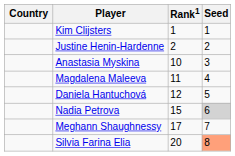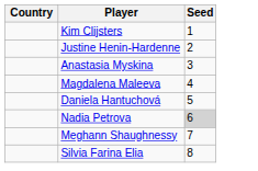 <table class="sortable wikitable">
 <tr>
 <th width="70">Country</th>
 <th width="175">Player</th>
-<th>Rank<sup>1</sup></th>
 <th>Seed</th>
 </tr>
 <tr>
 <td></td>
 <td><a href='#'>Kim Clijsters</a></td>
 <td>1</td>
-<td>1</td>
 </tr>
 <tr>
 <td></td>
 <td><a href='#'>Justine Henin-Hardenne</a></td>
 <td>2</td>
-<td>2</td>
 </tr>
 <tr>
 <td></td>
 <td><a href='#'>Anastasia Myskina</a></td>
-<td>10</td>
 <td>3</td>
 </tr>
 <tr>
 <td></td>
 <td><a href='#'>Magdalena Maleeva</a></td>
-<td>11</td>
 <td>4</td>
 </tr>
 <tr>
 <td></td>
 <td><a href='#'>Daniela Hantuchová</a></td>
-<td>12</td>
 <td>5</td>
 </tr>
 <tr>
 <td></td>
 <td><a href='#'>Nadia Petrova</a></td>
-<td>15</td>
 <td style="background: lightgrey;">6</td>
 </tr>
 <tr>
 <td></td>
 <td><a href='#'>Meghann Shaughnessy</a></td>
-<td>17</td>
 <td>7</td>
 </tr>
 <tr>
 <td></td>
 <td><a href='#'>Silvia Farina Elia</a></td>
-<td>20</td>
-<td style="background: lightsalmon;">8</td>
+<td>8</td>
 </tr>
 </table>
